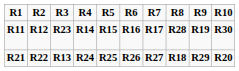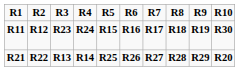 <table class="wikitable" style="text-align: center;">
 <tr valign="top">
 <td><strong>R1</strong><br></td>
 <td><strong>R2</strong><br></td>
 <td><strong>R3</strong><br></td>
 <td><strong>R4</strong><br></td>
 <td><strong>R5</strong><br></td>
 <td><strong>R6</strong><br></td>
 <td><strong>R7</strong><br></td>
 <td><strong>R8</strong><br></td>
 <td><strong>R9</strong><br></td>
 <td><strong>R10</strong><br></td>
 </tr>
 <tr valign="top">
 <td><strong>R11</strong><br></td>
 <td><strong>R12</strong><br></td>
 <td><strong>R23</strong><br></td>
-<td><strong>R14</strong><br></td>
+<td><strong>R24</strong><br></td>
 <td><strong>R15</strong><br></td>
 <td><strong>R16</strong><br></td>
 <td><strong>R17</strong><br></td>
-<td><strong>R28</strong><br></td>
+<td><strong>R18</strong><br></td>
 <td><strong>R19</strong><br></td>
 <td><strong>R30</strong><br><br></td>
 </tr>
 <tr valign="top">
 <td><strong>R21</strong><br></td>
 <td><strong>R22</strong><br></td>
 <td><strong>R13</strong><br></td>
-<td><strong>R24</strong><br></td>
+<td><strong>R14</strong><br></td>
 <td><strong>R25</strong><br></td>
 <td><strong>R26</strong><br></td>
 <td><strong>R27</strong><br></td>
-<td><strong>R18</strong><br></td>
+<td><strong>R28</strong><br></td>
 <td><strong>R29</strong><br></td>
 <td><strong>R20</strong><br></td>
 </tr>
 </table>
